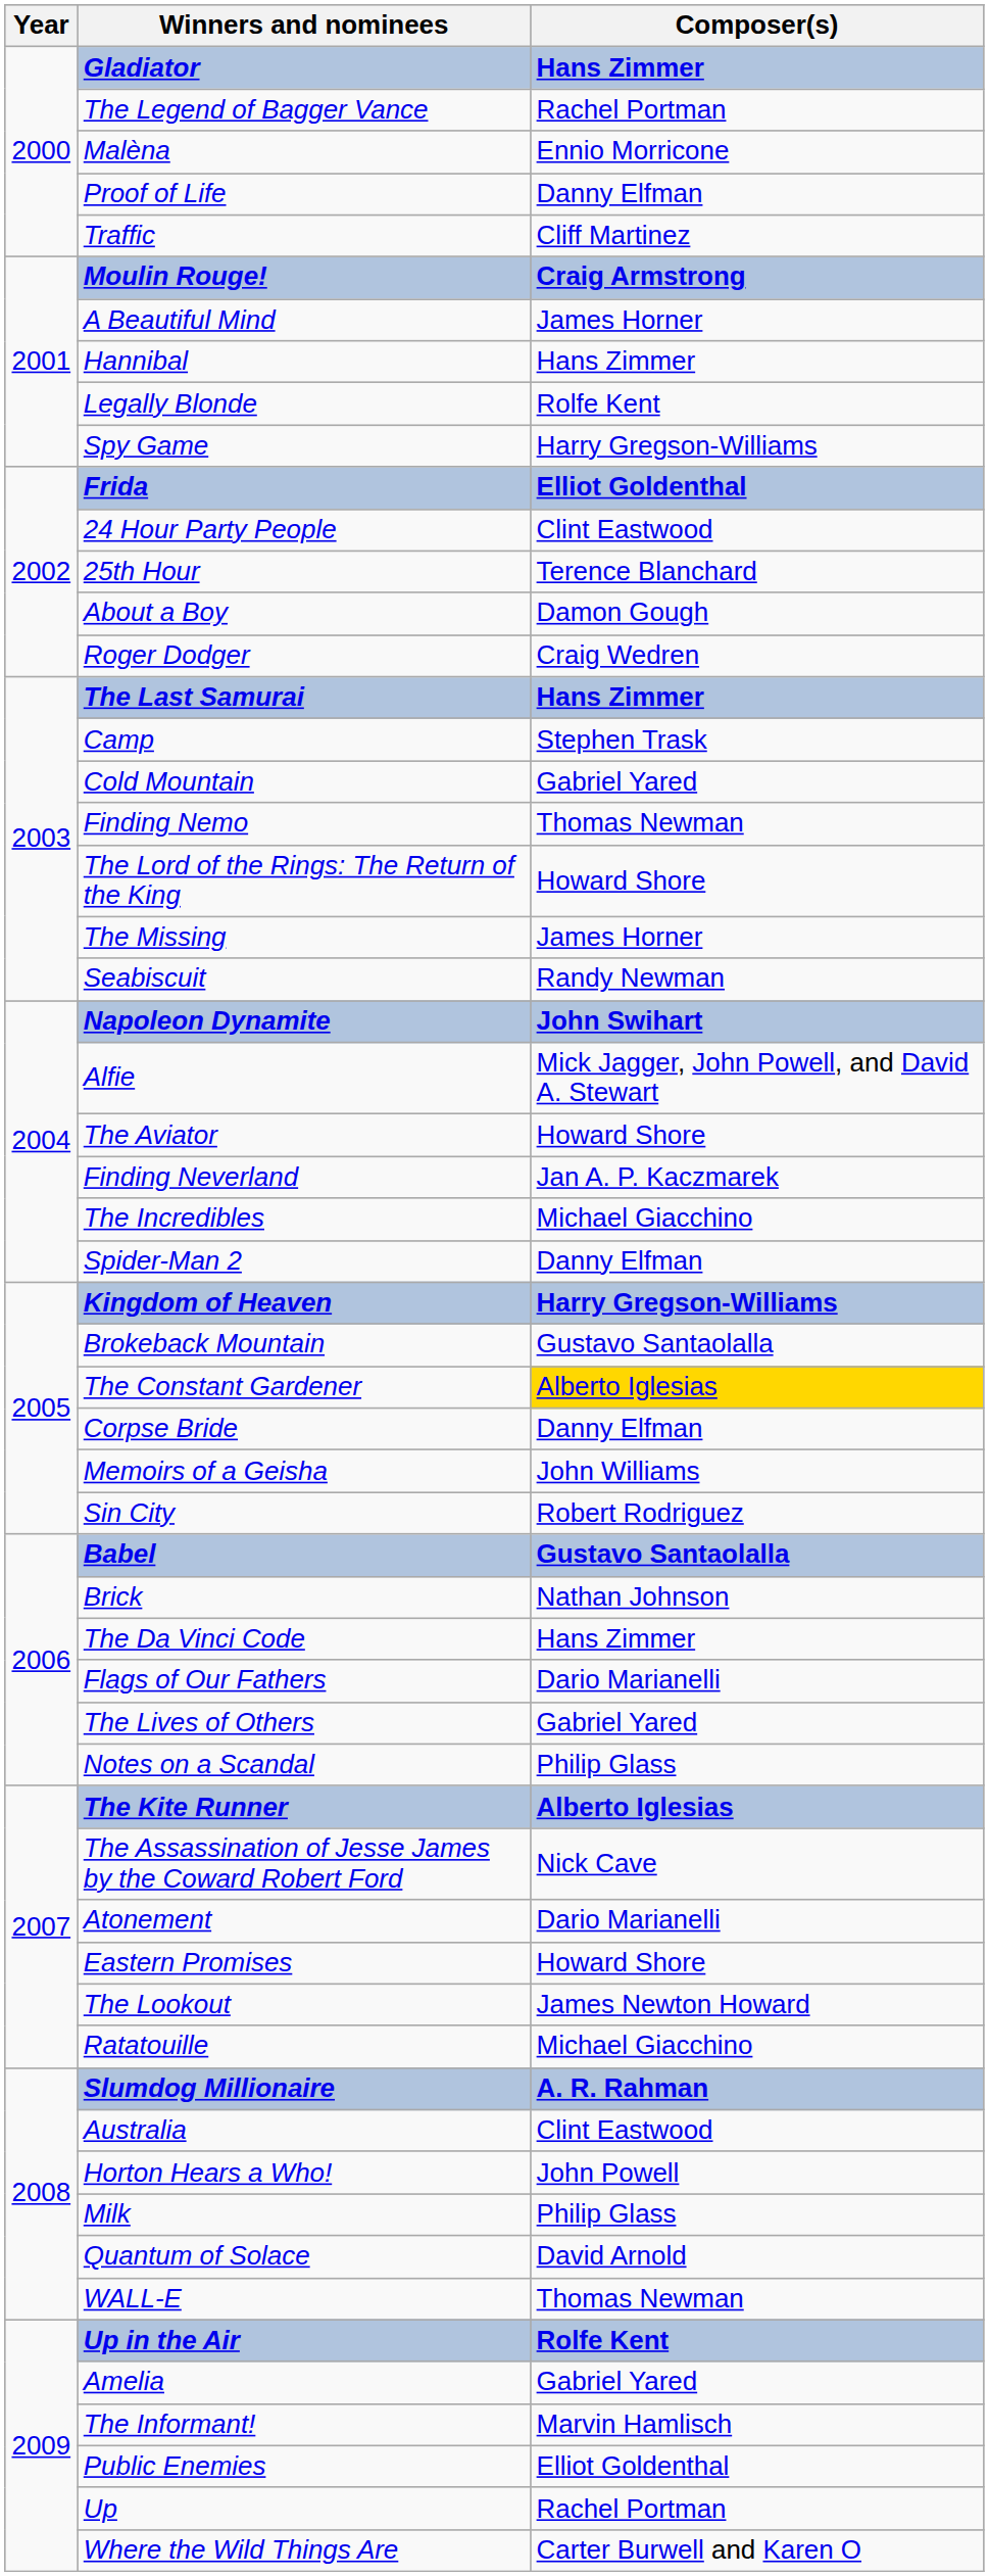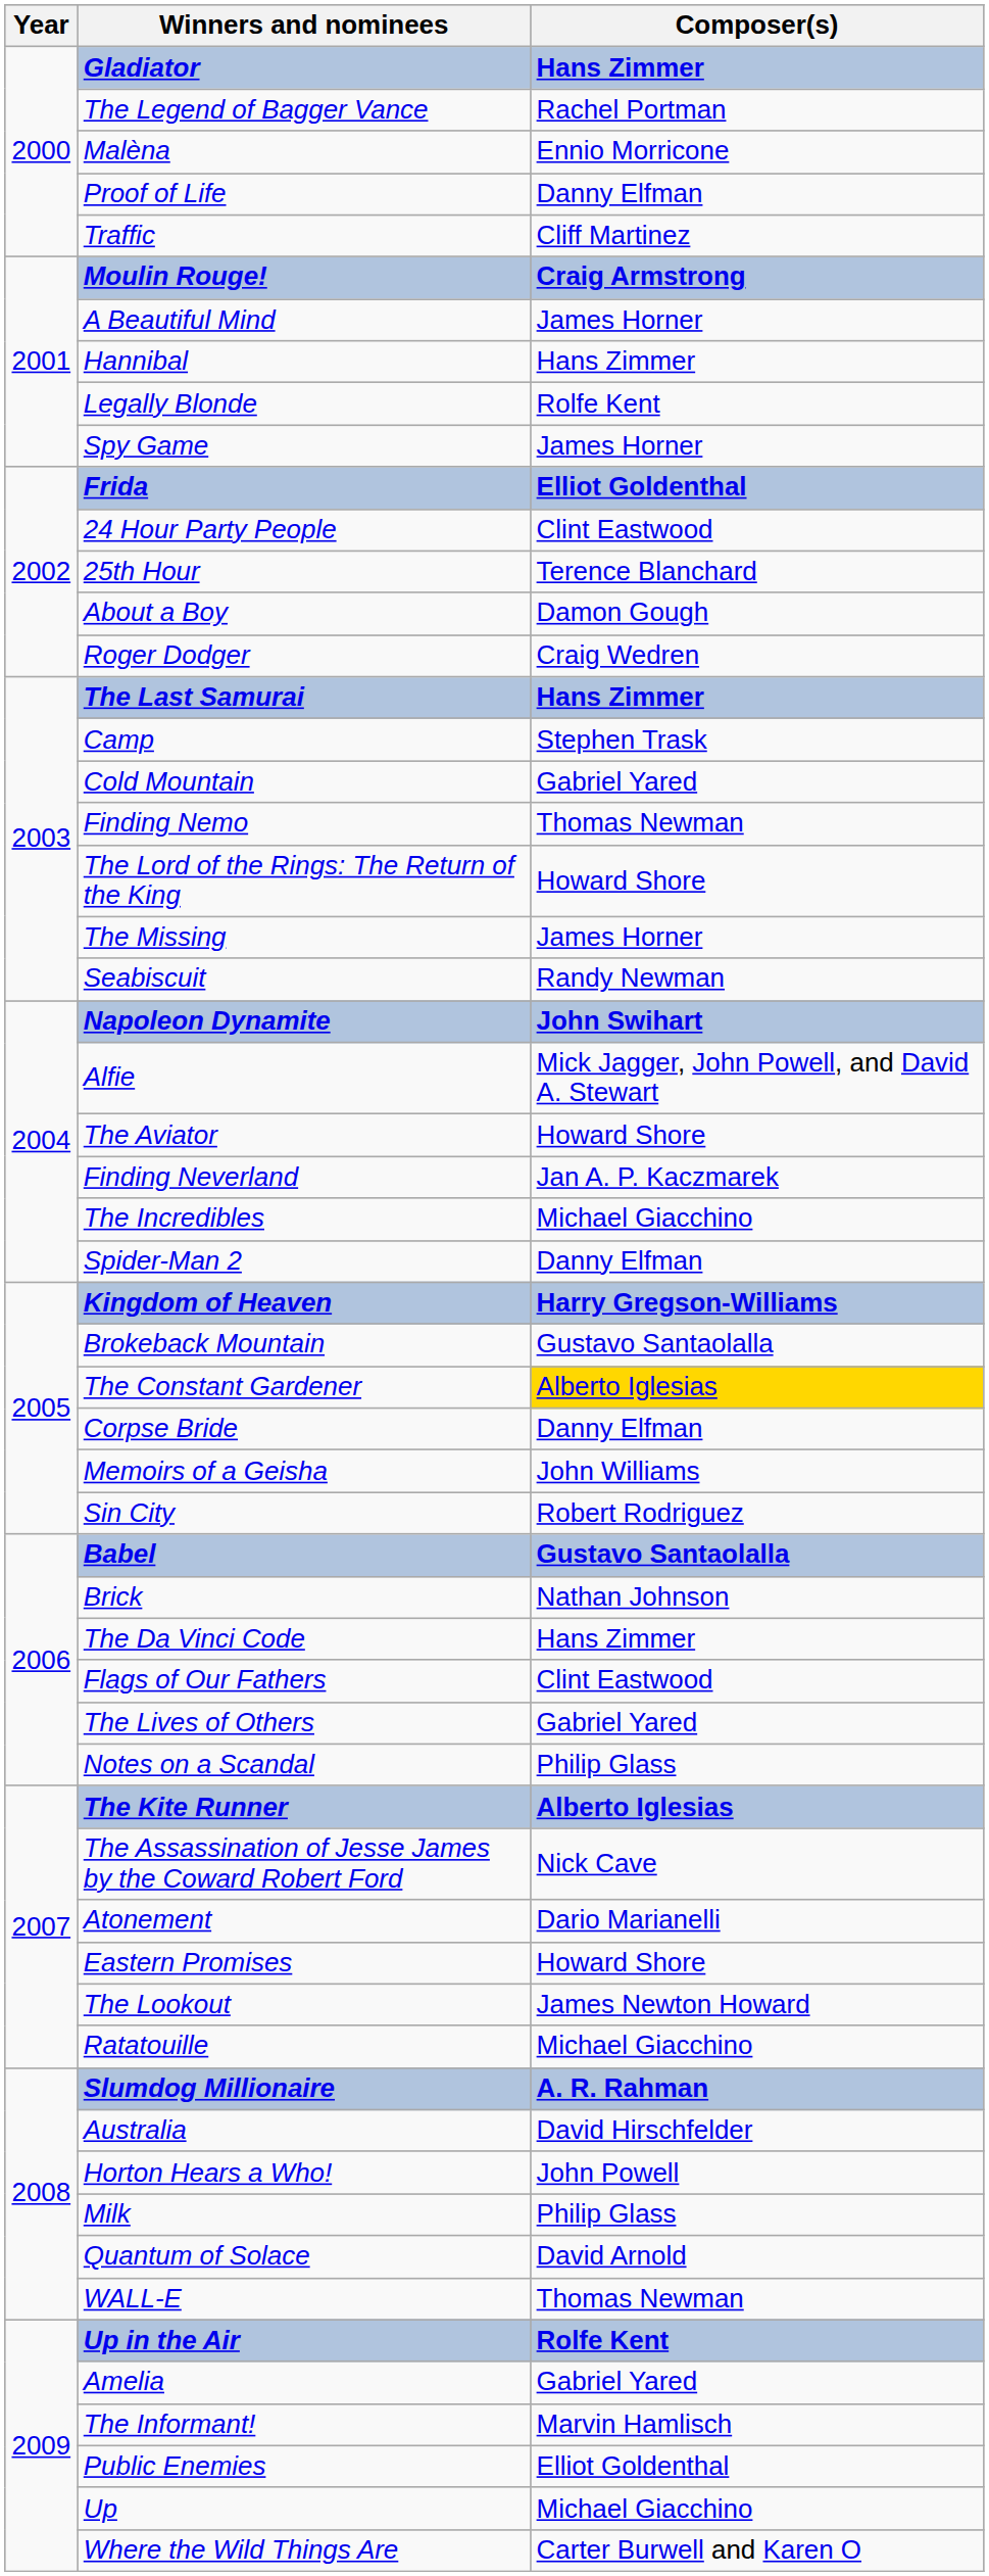 <table class="wikitable" width="95%" cellpadding="5">
 <tr>
 <th width="5%">Year</th>
 <th width="45%">Winners and nominees</th>
 <th width="45%">Composer(s)</th>
 </tr>
 <tr>
 <td rowspan="5" style="text-align:center;"><a href='#'>2000</a></td>
 <td style="background:#B0C4DE;"><strong><em><a href='#'>Gladiator</a></em></strong></td>
 <td style="background:#B0C4DE;"><strong><a href='#'>Hans Zimmer</a></strong></td>
 </tr>
 <tr>
 <td><em><a href='#'>The Legend of Bagger Vance</a></em></td>
 <td><a href='#'>Rachel Portman</a></td>
 </tr>
 <tr>
 <td><em><a href='#'>Malèna</a></em></td>
 <td><a href='#'>Ennio Morricone</a></td>
 </tr>
 <tr>
 <td><em><a href='#'>Proof of Life</a></em></td>
 <td><a href='#'>Danny Elfman</a></td>
 </tr>
 <tr>
 <td><em><a href='#'>Traffic</a></em></td>
 <td><a href='#'>Cliff Martinez</a></td>
 </tr>
 <tr>
 <td rowspan="5" style="text-align:center;"><a href='#'>2001</a></td>
 <td style="background:#B0C4DE;"><strong><em><a href='#'>Moulin Rouge!</a></em></strong></td>
 <td style="background:#B0C4DE;"><strong><a href='#'>Craig Armstrong</a></strong></td>
 </tr>
 <tr>
 <td><em><a href='#'>A Beautiful Mind</a></em></td>
 <td><a href='#'>James Horner</a></td>
 </tr>
 <tr>
 <td><em><a href='#'>Hannibal</a></em></td>
 <td><a href='#'>Hans Zimmer</a></td>
 </tr>
 <tr>
 <td><em><a href='#'>Legally Blonde</a></em></td>
 <td><a href='#'>Rolfe Kent</a></td>
 </tr>
 <tr>
 <td><em><a href='#'>Spy Game</a></em></td>
-<td><a href='#'>Harry Gregson-Williams</a></td>
+<td><a href='#'>James Horner</a></td>
 </tr>
 <tr>
 <td rowspan="5" style="text-align:center;"><a href='#'>2002</a></td>
 <td style="background:#B0C4DE;"><strong><em><a href='#'>Frida</a></em></strong></td>
 <td style="background:#B0C4DE;"><strong><a href='#'>Elliot Goldenthal</a></strong></td>
 </tr>
 <tr>
 <td><em><a href='#'>24 Hour Party People</a></em></td>
 <td><a href='#'>Clint Eastwood</a></td>
 </tr>
 <tr>
 <td><em><a href='#'>25th Hour</a></em></td>
 <td><a href='#'>Terence Blanchard</a></td>
 </tr>
 <tr>
 <td><em><a href='#'>About a Boy</a></em></td>
 <td><a href='#'>Damon Gough</a></td>
 </tr>
 <tr>
 <td><em><a href='#'>Roger Dodger</a></em></td>
 <td><a href='#'>Craig Wedren</a></td>
 </tr>
 <tr>
 <td rowspan="7" style="text-align:center;"><a href='#'>2003</a></td>
 <td style="background:#B0C4DE;"><strong><em><a href='#'>The Last Samurai</a></em></strong></td>
 <td style="background:#B0C4DE;"><strong><a href='#'>Hans Zimmer</a></strong></td>
 </tr>
 <tr>
 <td><em><a href='#'>Camp</a></em></td>
 <td><a href='#'>Stephen Trask</a></td>
 </tr>
 <tr>
 <td><em><a href='#'>Cold Mountain</a></em></td>
 <td><a href='#'>Gabriel Yared</a></td>
 </tr>
 <tr>
 <td><em><a href='#'>Finding Nemo</a></em></td>
 <td><a href='#'>Thomas Newman</a></td>
 </tr>
 <tr>
 <td><em><a href='#'>The Lord of the Rings: The Return of the King</a></em></td>
 <td><a href='#'>Howard Shore</a></td>
 </tr>
 <tr>
 <td><em><a href='#'>The Missing</a></em></td>
 <td><a href='#'>James Horner</a></td>
 </tr>
 <tr>
 <td><em><a href='#'>Seabiscuit</a></em></td>
 <td><a href='#'>Randy Newman</a></td>
 </tr>
 <tr>
 <td rowspan="6" style="text-align:center;"><a href='#'>2004</a></td>
 <td style="background:#B0C4DE;"><strong><em><a href='#'>Napoleon Dynamite</a></em></strong></td>
 <td style="background:#B0C4DE;"><strong><a href='#'>John Swihart</a></strong></td>
 </tr>
 <tr>
 <td><em><a href='#'>Alfie</a></em></td>
 <td><a href='#'>Mick Jagger</a>, <a href='#'>John Powell</a>, and <a href='#'>David A. Stewart</a></td>
 </tr>
 <tr>
 <td><em><a href='#'>The Aviator</a></em></td>
 <td><a href='#'>Howard Shore</a></td>
 </tr>
 <tr>
 <td><em><a href='#'>Finding Neverland</a></em></td>
 <td><a href='#'>Jan A. P. Kaczmarek</a></td>
 </tr>
 <tr>
 <td><em><a href='#'>The Incredibles</a></em></td>
 <td><a href='#'>Michael Giacchino</a></td>
 </tr>
 <tr>
 <td><em><a href='#'>Spider-Man 2</a></em></td>
 <td><a href='#'>Danny Elfman</a></td>
 </tr>
 <tr>
 <td rowspan="6" style="text-align:center;"><a href='#'>2005</a></td>
 <td style="background:#B0C4DE;"><strong><em><a href='#'>Kingdom of Heaven</a></em></strong></td>
 <td style="background:#B0C4DE;"><strong><a href='#'>Harry Gregson-Williams</a></strong></td>
 </tr>
 <tr>
 <td><em><a href='#'>Brokeback Mountain</a></em></td>
 <td><a href='#'>Gustavo Santaolalla</a></td>
 </tr>
 <tr>
 <td><em><a href='#'>The Constant Gardener</a></em></td>
 <td style="background: gold;"><a href='#'>Alberto Iglesias</a></td>
 </tr>
 <tr>
 <td><em><a href='#'>Corpse Bride</a></em></td>
 <td><a href='#'>Danny Elfman</a></td>
 </tr>
 <tr>
 <td><em><a href='#'>Memoirs of a Geisha</a></em></td>
 <td><a href='#'>John Williams</a></td>
 </tr>
 <tr>
 <td><em><a href='#'>Sin City</a></em></td>
 <td><a href='#'>Robert Rodriguez</a></td>
 </tr>
 <tr>
 <td rowspan="6" style="text-align:center;"><a href='#'>2006</a></td>
 <td style="background:#B0C4DE;"><strong><em><a href='#'>Babel</a></em></strong></td>
 <td style="background:#B0C4DE;"><strong><a href='#'>Gustavo Santaolalla</a></strong></td>
 </tr>
 <tr>
 <td><em><a href='#'>Brick</a></em></td>
 <td><a href='#'>Nathan Johnson</a></td>
 </tr>
 <tr>
 <td><em><a href='#'>The Da Vinci Code</a></em></td>
 <td><a href='#'>Hans Zimmer</a></td>
 </tr>
 <tr>
 <td><em><a href='#'>Flags of Our Fathers</a></em></td>
-<td><a href='#'>Dario Marianelli</a></td>
+<td><a href='#'>Clint Eastwood</a></td>
 </tr>
 <tr>
 <td><em><a href='#'>The Lives of Others</a></em></td>
 <td><a href='#'>Gabriel Yared</a></td>
 </tr>
 <tr>
 <td><em><a href='#'>Notes on a Scandal</a></em></td>
 <td><a href='#'>Philip Glass</a></td>
 </tr>
 <tr>
 <td rowspan="6" style="text-align:center;"><a href='#'>2007</a></td>
 <td style="background:#B0C4DE;"><strong><em><a href='#'>The Kite Runner</a></em></strong></td>
 <td style="background:#B0C4DE;"><strong><a href='#'>Alberto Iglesias</a></strong></td>
 </tr>
 <tr>
 <td><em><a href='#'>The Assassination of Jesse James by the Coward Robert Ford</a></em></td>
 <td><a href='#'>Nick Cave</a></td>
 </tr>
 <tr>
 <td><em><a href='#'>Atonement</a></em></td>
 <td><a href='#'>Dario Marianelli</a></td>
 </tr>
 <tr>
 <td><em><a href='#'>Eastern Promises</a></em></td>
 <td><a href='#'>Howard Shore</a></td>
 </tr>
 <tr>
 <td><em><a href='#'>The Lookout</a></em></td>
 <td><a href='#'>James Newton Howard</a></td>
 </tr>
 <tr>
 <td><em><a href='#'>Ratatouille</a></em></td>
 <td><a href='#'>Michael Giacchino</a></td>
 </tr>
 <tr>
 <td rowspan="6" style="text-align:center;"><a href='#'>2008</a></td>
 <td style="background:#B0C4DE;"><strong><em><a href='#'>Slumdog Millionaire</a></em></strong></td>
 <td style="background:#B0C4DE;"><strong><a href='#'>A. R. Rahman</a></strong></td>
 </tr>
 <tr>
 <td><em><a href='#'>Australia</a></em></td>
-<td><a href='#'>Clint Eastwood</a></td>
+<td><a href='#'>David Hirschfelder</a></td>
 </tr>
 <tr>
 <td><em><a href='#'>Horton Hears a Who!</a></em></td>
 <td><a href='#'>John Powell</a></td>
 </tr>
 <tr>
 <td><em><a href='#'>Milk</a></em></td>
 <td><a href='#'>Philip Glass</a></td>
 </tr>
 <tr>
 <td><em><a href='#'>Quantum of Solace</a></em></td>
 <td><a href='#'>David Arnold</a></td>
 </tr>
 <tr>
 <td><em><a href='#'>WALL-E</a></em></td>
 <td><a href='#'>Thomas Newman</a></td>
 </tr>
 <tr>
 <td rowspan="6" style="text-align:center;"><a href='#'>2009</a></td>
 <td style="background:#B0C4DE;"><strong><em><a href='#'>Up in the Air</a></em></strong></td>
 <td style="background:#B0C4DE;"><strong><a href='#'>Rolfe Kent</a></strong></td>
 </tr>
 <tr>
 <td><em><a href='#'>Amelia</a></em></td>
 <td><a href='#'>Gabriel Yared</a></td>
 </tr>
 <tr>
 <td><em><a href='#'>The Informant!</a></em></td>
 <td><a href='#'>Marvin Hamlisch</a></td>
 </tr>
 <tr>
 <td><em><a href='#'>Public Enemies</a></em></td>
 <td><a href='#'>Elliot Goldenthal</a></td>
 </tr>
 <tr>
 <td><em><a href='#'>Up</a></em></td>
-<td><a href='#'>Rachel Portman</a></td>
+<td><a href='#'>Michael Giacchino</a></td>
 </tr>
 <tr>
 <td><em><a href='#'>Where the Wild Things Are</a></em></td>
 <td><a href='#'>Carter Burwell</a> and <a href='#'>Karen O</a></td>
 </tr>
 </table>
